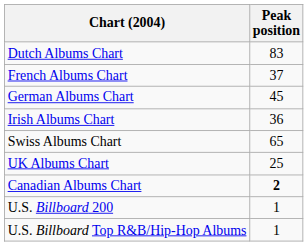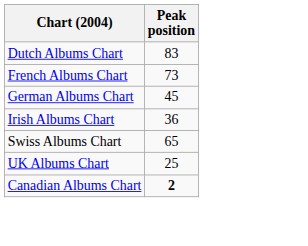 <table class="wikitable sortable">
 <tr>
 <th>Chart (2004)</th>
 <th>Peak<br>position</th>
 </tr>
 <tr>
 <td><a href='#'>Dutch Albums Chart</a></td>
 <td style="text-align:center;">83</td>
 </tr>
 <tr>
 <td><a href='#'>French Albums Chart</a></td>
-<td style="text-align:center;">37</td>
+<td style="text-align:center;">73</td>
 </tr>
 <tr>
 <td><a href='#'>German Albums Chart</a></td>
 <td style="text-align:center;">45</td>
 </tr>
 <tr>
 <td><a href='#'>Irish Albums Chart</a></td>
 <td style="text-align:center;">36</td>
 </tr>
 <tr>
 <td>Swiss Albums Chart</td>
 <td style="text-align:center;">65</td>
 </tr>
 <tr>
 <td><a href='#'>UK Albums Chart</a></td>
 <td style="text-align:center;">25</td>
 </tr>
 <tr>
 <td><a href='#'>Canadian Albums Chart</a></td>
 <td style="text-align:center;"><strong>2</strong></td>
 </tr>
-<tr>
-<td>U.S. <a href='#'><em>Billboard</em> 200</a></td>
-<td style="text-align:center;">1</td>
-</tr>
-<tr>
-<td>U.S. <em>Billboard</em> <a href='#'>Top R&B/Hip-Hop Albums</a></td>
-<td style="text-align:center;">1</td>
-</tr>
 </table>
